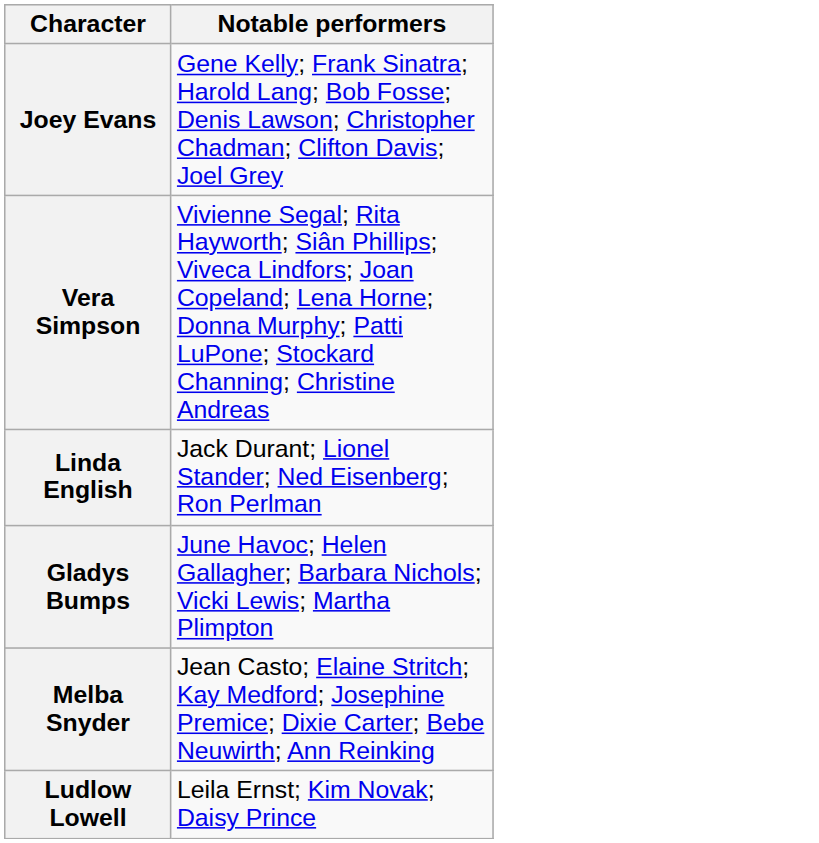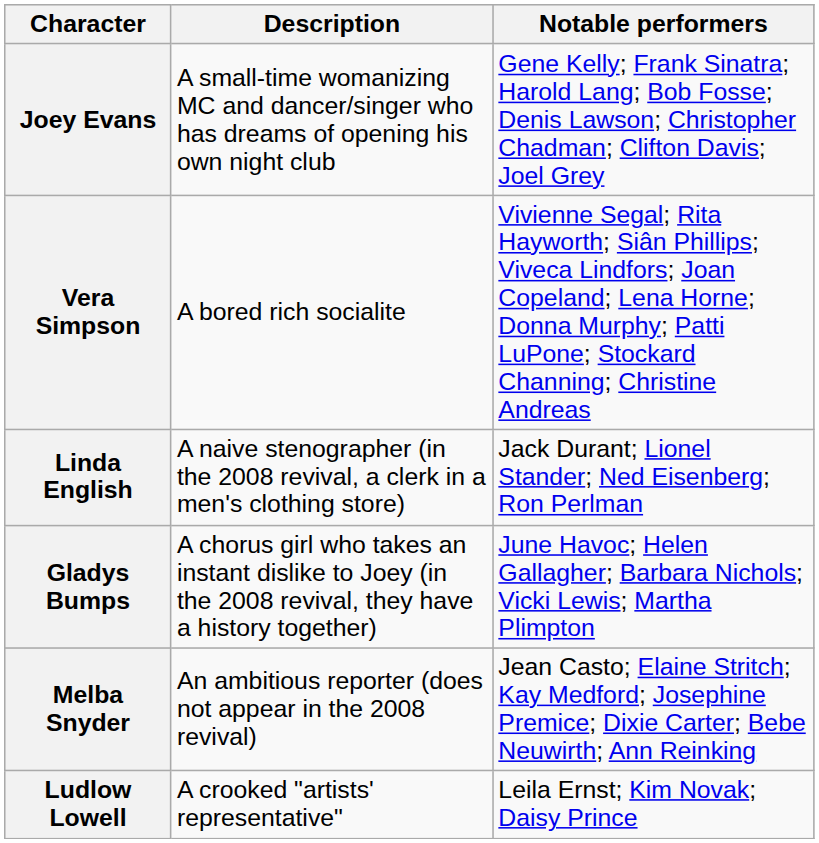 <table class="wikitable">
 <tr>
 <th width="100">Character</th>
+<th width="200">Description</th>
 <th width="200">Notable performers</th>
 </tr>
 <tr>
 <th>Joey Evans</th>
+<td>A small-time womanizing MC and dancer/singer who has dreams of opening his own night club</td>
 <td><a href='#'>Gene Kelly</a>; <a href='#'>Frank Sinatra</a>; <a href='#'>Harold Lang</a>; <a href='#'>Bob Fosse</a>; <a href='#'>Denis Lawson</a>; <a href='#'>Christopher Chadman</a>; <a href='#'>Clifton Davis</a>; <a href='#'>Joel Grey</a></td>
 </tr>
 <tr>
 <th>Vera Simpson</th>
+<td>A bored rich socialite</td>
 <td><a href='#'>Vivienne Segal</a>; <a href='#'>Rita Hayworth</a>; <a href='#'>Siân Phillips</a>; <a href='#'>Viveca Lindfors</a>; <a href='#'>Joan Copeland</a>; <a href='#'>Lena Horne</a>; <a href='#'>Donna Murphy</a>; <a href='#'>Patti LuPone</a>; <a href='#'>Stockard Channing</a>; <a href='#'>Christine Andreas</a></td>
 </tr>
 <tr>
 <th>Linda English</th>
+<td>A naive stenographer (in the 2008 revival, a clerk in a men's clothing store)</td>
 <td>Jack Durant; <a href='#'>Lionel Stander</a>; <a href='#'>Ned Eisenberg</a>; <a href='#'>Ron Perlman</a></td>
 </tr>
 <tr>
 <th>Gladys Bumps</th>
+<td>A chorus girl who takes an instant dislike to Joey (in the 2008 revival, they have a history together)</td>
 <td><a href='#'>June Havoc</a>; <a href='#'>Helen Gallagher</a>; <a href='#'>Barbara Nichols</a>; <a href='#'>Vicki Lewis</a>; <a href='#'>Martha Plimpton</a></td>
 </tr>
 <tr>
 <th>Melba Snyder</th>
+<td>An ambitious reporter (does not appear in the 2008 revival)</td>
 <td>Jean Casto; <a href='#'>Elaine Stritch</a>; <a href='#'>Kay Medford</a>; <a href='#'>Josephine Premice</a>; <a href='#'>Dixie Carter</a>; <a href='#'>Bebe Neuwirth</a>; <a href='#'>Ann Reinking</a></td>
 </tr>
 <tr>
 <th>Ludlow Lowell</th>
+<td>A crooked "artists' representative"</td>
 <td>Leila Ernst; <a href='#'>Kim Novak</a>; <a href='#'>Daisy Prince</a></td>
 </tr>
 </table>
